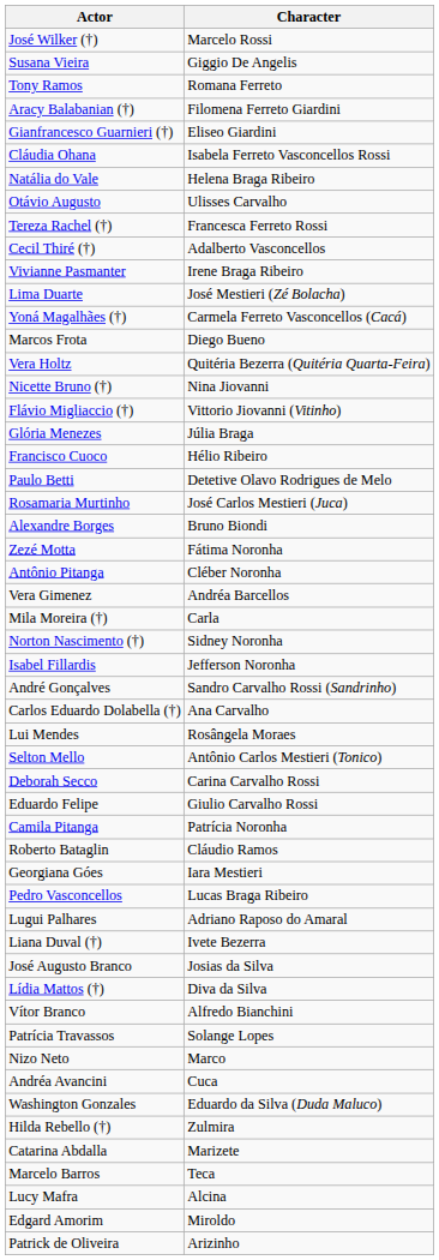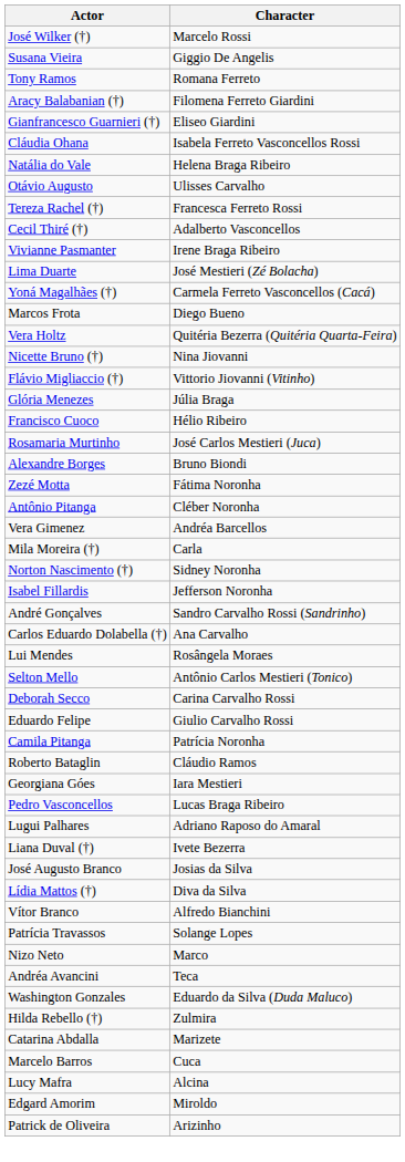 <table class="wikitable sortable">
 <tr>
 <th>Actor</th>
 <th>Character</th>
 </tr>
 <tr>
 <td><a href='#'>José Wilker</a> (†)</td>
 <td>Marcelo Rossi</td>
 </tr>
 <tr>
 <td><a href='#'>Susana Vieira</a></td>
 <td>Giggio De Angelis</td>
 </tr>
 <tr>
 <td><a href='#'>Tony Ramos</a></td>
 <td>Romana Ferreto</td>
 </tr>
 <tr>
 <td><a href='#'>Aracy Balabanian</a> (†)</td>
 <td>Filomena Ferreto Giardini</td>
 </tr>
 <tr>
 <td><a href='#'>Gianfrancesco Guarnieri</a> (†)</td>
 <td>Eliseo Giardini</td>
 </tr>
 <tr>
 <td><a href='#'>Cláudia Ohana</a></td>
 <td>Isabela Ferreto Vasconcellos Rossi</td>
 </tr>
 <tr>
 <td><a href='#'>Natália do Vale</a></td>
 <td>Helena Braga Ribeiro</td>
 </tr>
 <tr>
 <td><a href='#'>Otávio Augusto</a></td>
 <td>Ulisses Carvalho</td>
 </tr>
 <tr>
 <td><a href='#'>Tereza Rachel</a> (†)</td>
 <td>Francesca Ferreto Rossi</td>
 </tr>
 <tr>
 <td><a href='#'>Cecil Thiré</a> (†)</td>
 <td>Adalberto Vasconcellos</td>
 </tr>
 <tr>
 <td><a href='#'>Vivianne Pasmanter</a></td>
 <td>Irene Braga Ribeiro</td>
 </tr>
 <tr>
 <td><a href='#'>Lima Duarte</a></td>
 <td>José Mestieri (<em>Zé Bolacha</em>)</td>
 </tr>
 <tr>
 <td><a href='#'>Yoná Magalhães</a> (†)</td>
 <td>Carmela Ferreto Vasconcellos (<em>Cacá</em>)</td>
 </tr>
 <tr>
 <td>Marcos Frota</td>
 <td>Diego Bueno</td>
 </tr>
 <tr>
 <td><a href='#'>Vera Holtz</a></td>
 <td>Quitéria Bezerra (<em>Quitéria Quarta-Feira</em>)</td>
 </tr>
 <tr>
 <td><a href='#'>Nicette Bruno</a> (†)</td>
 <td>Nina Jiovanni</td>
 </tr>
 <tr>
 <td><a href='#'>Flávio Migliaccio</a> (†)</td>
 <td>Vittorio Jiovanni (<em>Vitinho</em>)</td>
 </tr>
 <tr>
 <td><a href='#'>Glória Menezes</a></td>
 <td>Júlia Braga</td>
 </tr>
 <tr>
 <td><a href='#'>Francisco Cuoco</a></td>
 <td>Hélio Ribeiro</td>
-</tr>
-<tr>
-<td><a href='#'>Paulo Betti</a></td>
-<td>Detetive Olavo Rodrigues de Melo</td>
 </tr>
 <tr>
 <td><a href='#'>Rosamaria Murtinho</a></td>
 <td>José Carlos Mestieri (<em>Juca</em>)</td>
 </tr>
 <tr>
 <td><a href='#'>Alexandre Borges</a></td>
 <td>Bruno Biondi</td>
 </tr>
 <tr>
 <td><a href='#'>Zezé Motta</a></td>
 <td>Fátima Noronha</td>
 </tr>
 <tr>
 <td><a href='#'>Antônio Pitanga</a></td>
 <td>Cléber Noronha</td>
 </tr>
 <tr>
 <td>Vera Gimenez</td>
 <td>Andréa Barcellos</td>
 </tr>
 <tr>
 <td>Mila Moreira (†)</td>
 <td>Carla</td>
 </tr>
 <tr>
 <td><a href='#'>Norton Nascimento</a> (†)</td>
 <td>Sidney Noronha</td>
 </tr>
 <tr>
 <td><a href='#'>Isabel Fillardis</a></td>
 <td>Jefferson Noronha</td>
 </tr>
 <tr>
 <td>André Gonçalves</td>
 <td>Sandro Carvalho Rossi (<em>Sandrinho</em>)</td>
 </tr>
 <tr>
 <td>Carlos Eduardo Dolabella (†)</td>
 <td>Ana Carvalho</td>
 </tr>
 <tr>
 <td>Lui Mendes</td>
 <td>Rosângela Moraes</td>
 </tr>
 <tr>
 <td><a href='#'>Selton Mello</a></td>
 <td>Antônio Carlos Mestieri (<em>Tonico</em>)</td>
 </tr>
 <tr>
 <td><a href='#'>Deborah Secco</a></td>
 <td>Carina Carvalho Rossi</td>
 </tr>
 <tr>
 <td>Eduardo Felipe</td>
 <td>Giulio Carvalho Rossi</td>
 </tr>
 <tr>
 <td><a href='#'>Camila Pitanga</a></td>
 <td>Patrícia Noronha</td>
 </tr>
 <tr>
 <td>Roberto Bataglin</td>
 <td>Cláudio Ramos</td>
 </tr>
 <tr>
 <td>Georgiana Góes</td>
 <td>Iara Mestieri</td>
 </tr>
 <tr>
 <td><a href='#'>Pedro Vasconcellos</a></td>
 <td>Lucas Braga Ribeiro</td>
 </tr>
 <tr>
 <td>Lugui Palhares</td>
 <td>Adriano Raposo do Amaral</td>
 </tr>
 <tr>
 <td>Liana Duval (†)</td>
 <td>Ivete Bezerra</td>
 </tr>
 <tr>
 <td>José Augusto Branco</td>
 <td>Josias da Silva</td>
 </tr>
 <tr>
 <td><a href='#'>Lídia Mattos</a> (†)</td>
 <td>Diva da Silva</td>
 </tr>
 <tr>
 <td>Vítor Branco</td>
 <td>Alfredo Bianchini</td>
 </tr>
 <tr>
 <td>Patrícia Travassos</td>
 <td>Solange Lopes</td>
 </tr>
 <tr>
 <td>Nizo Neto</td>
 <td>Marco</td>
 </tr>
 <tr>
 <td>Andréa Avancini</td>
-<td>Cuca</td>
+<td>Teca</td>
 </tr>
 <tr>
 <td>Washington Gonzales</td>
 <td>Eduardo da Silva (<em>Duda Maluco</em>)</td>
 </tr>
 <tr>
 <td>Hilda Rebello (†)</td>
 <td>Zulmira</td>
 </tr>
 <tr>
 <td>Catarina Abdalla</td>
 <td>Marizete</td>
 </tr>
 <tr>
 <td>Marcelo Barros</td>
-<td>Teca</td>
+<td>Cuca</td>
 </tr>
 <tr>
 <td>Lucy Mafra</td>
 <td>Alcina</td>
 </tr>
 <tr>
 <td>Edgard Amorim</td>
 <td>Miroldo</td>
 </tr>
 <tr>
 <td>Patrick de Oliveira</td>
 <td>Arizinho</td>
 </tr>
 </table>
